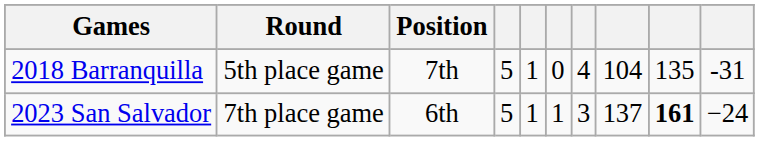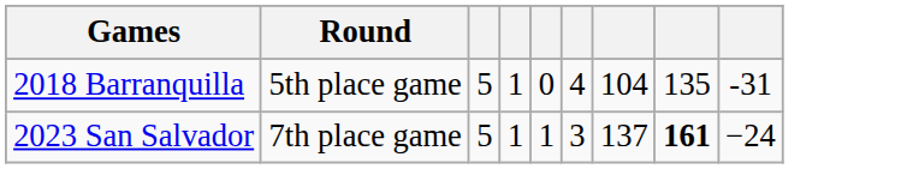 <table class="wikitable" style="text-align:center; font-size:90%;">
 <tr>
 <th>Games</th>
 <th>Round</th>
-<th>Position</th>
 <th></th>
 <th></th>
 <th></th>
 <th></th>
 <th></th>
 <th></th>
 <th></th>
 </tr>
 <tr>
 <td align=left> <a href='#'>2018 Barranquilla</a></td>
 <td>5th place game</td>
-<td>7th</td>
 <td>5</td>
 <td>1</td>
 <td>0</td>
 <td>4</td>
 <td>104</td>
 <td>135</td>
 <td>-31</td>
 </tr>
 <tr>
 <td> <a href='#'>2023 San Salvador</a></td>
 <td>7th place game</td>
-<td>6th</td>
 <td>5</td>
 <td>1</td>
 <td>1</td>
 <td>3</td>
 <td>137</td>
 <td><strong>161</strong></td>
 <td>−24</td>
 </tr>
 </table>
